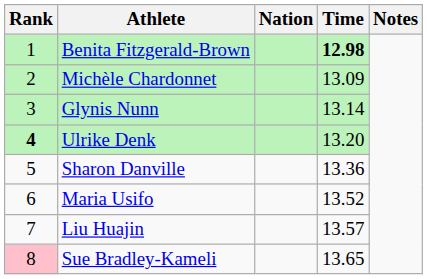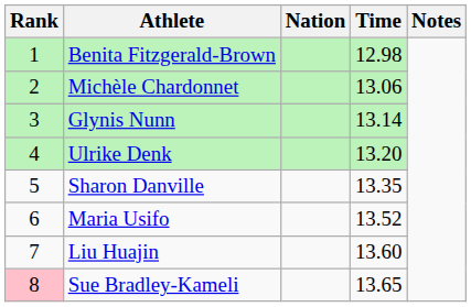 <table class="wikitable sortable" style="text-align:center">
 <tr>
 <th>Rank</th>
 <th>Athlete</th>
 <th>Nation</th>
 <th>Time</th>
 <th>Notes</th>
 </tr>
 <tr style="background:#bbf3bb;">
 <td>1</td>
 <td align=left><a href='#'>Benita Fitzgerald-Brown</a></td>
 <td align=left></td>
-<td><strong>12.98</strong></td>
+<td>12.98</td>
 </tr>
 <tr style="background:#bbf3bb;">
 <td>2</td>
 <td align=left><a href='#'>Michèle Chardonnet</a></td>
 <td align=left></td>
-<td>13.09</td>
+<td>13.06</td>
 </tr>
 <tr style="background:#bbf3bb;">
 <td>3</td>
 <td align=left><a href='#'>Glynis Nunn</a></td>
 <td align=left></td>
 <td>13.14</td>
 </tr>
 <tr style="background:#bbf3bb;">
-<td><strong>4</strong></td>
+<td>4</td>
 <td align=left><a href='#'>Ulrike Denk</a></td>
 <td align=left></td>
 <td>13.20</td>
 </tr>
 <tr>
 <td>5</td>
 <td align=left><a href='#'>Sharon Danville</a></td>
 <td align=left></td>
-<td>13.36</td>
+<td>13.35</td>
 </tr>
 <tr>
 <td>6</td>
 <td align=left><a href='#'>Maria Usifo</a></td>
 <td align=left></td>
 <td>13.52</td>
 </tr>
 <tr>
 <td>7</td>
 <td align=left><a href='#'>Liu Huajin</a></td>
 <td align=left></td>
-<td>13.57</td>
+<td>13.60</td>
 </tr>
 <tr>
 <td style="background: pink;">8</td>
 <td align=left><a href='#'>Sue Bradley-Kameli</a></td>
 <td align=left></td>
 <td>13.65</td>
 </tr>
 </table>
